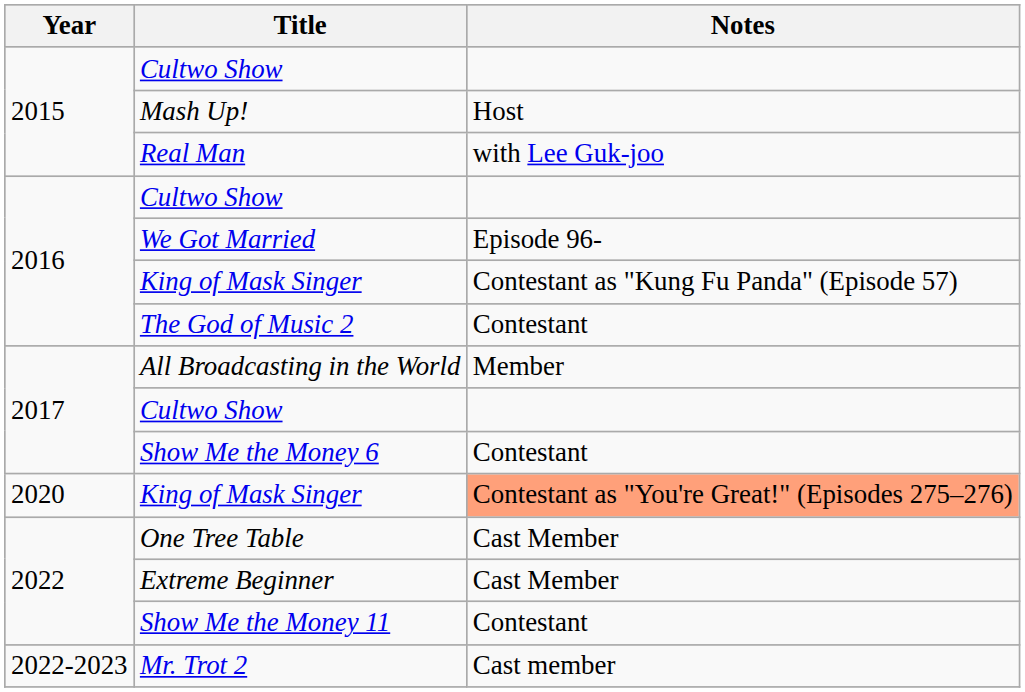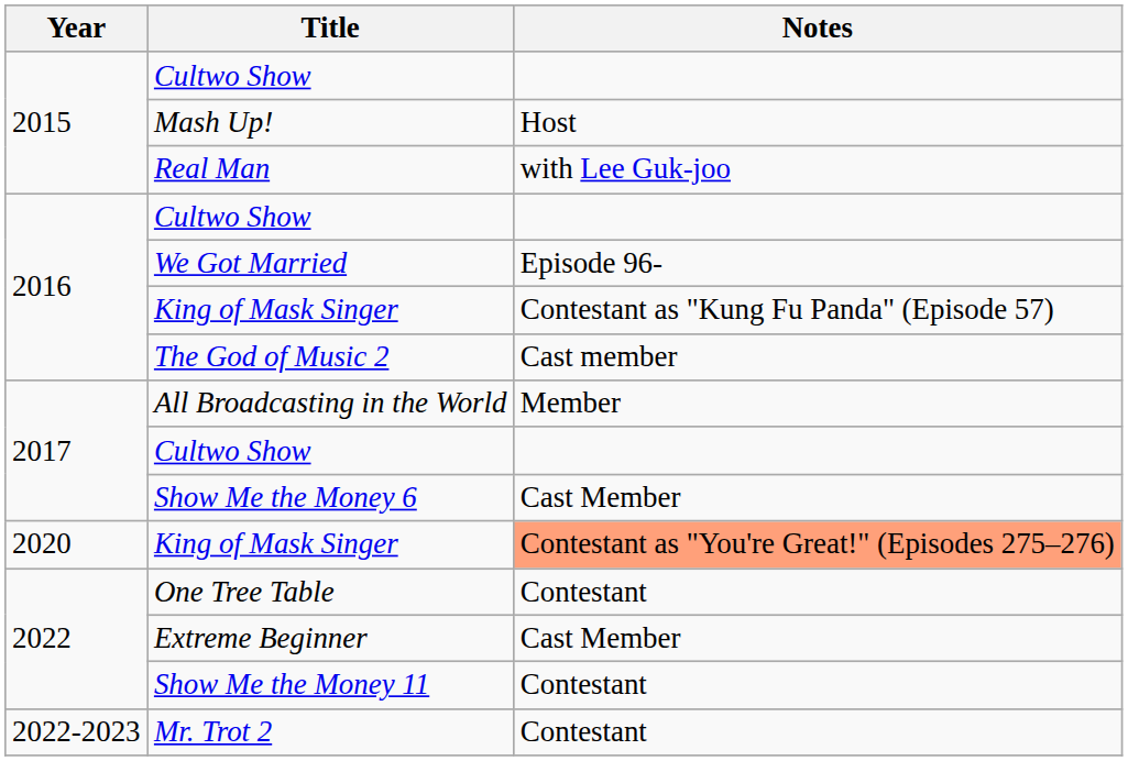 <table class="wikitable">
 <tr>
 <th>Year</th>
 <th>Title</th>
 <th>Notes</th>
 </tr>
 <tr>
 <td rowspan="3">2015</td>
 <td><em><a href='#'>Cultwo Show</a></em></td>
 <td></td>
 </tr>
 <tr>
 <td><em>Mash Up!</em></td>
 <td>Host</td>
 </tr>
 <tr>
 <td><em><a href='#'>Real Man</a></em></td>
 <td>with <a href='#'>Lee Guk-joo</a></td>
 </tr>
 <tr>
 <td rowspan="4">2016</td>
 <td><em><a href='#'>Cultwo Show</a></em></td>
 <td></td>
 </tr>
 <tr>
 <td><em><a href='#'>We Got Married</a></em></td>
 <td>Episode 96-</td>
 </tr>
 <tr>
 <td><em><a href='#'>King of Mask Singer</a></em></td>
 <td>Contestant as "Kung Fu Panda" (Episode 57)</td>
 </tr>
 <tr>
 <td><em><a href='#'>The God of Music 2</a></em></td>
-<td>Contestant</td>
+<td>Cast member</td>
 </tr>
 <tr>
 <td rowspan="3">2017</td>
 <td><em>All Broadcasting in the World</em></td>
 <td>Member</td>
 </tr>
 <tr>
 <td><em><a href='#'>Cultwo Show</a></em></td>
 <td></td>
 </tr>
 <tr>
 <td><em><a href='#'>Show Me the Money 6</a></em></td>
-<td>Contestant</td>
+<td>Cast Member</td>
 </tr>
 <tr>
 <td>2020</td>
 <td><em><a href='#'>King of Mask Singer</a></em></td>
 <td style="background: lightsalmon;">Contestant as "You're Great!" (Episodes 275–276)</td>
 </tr>
 <tr>
 <td rowspan="3">2022</td>
 <td><em>One Tree Table</em></td>
-<td>Cast Member</td>
+<td>Contestant</td>
 </tr>
 <tr>
 <td><em>Extreme Beginner</em></td>
 <td>Cast Member</td>
 </tr>
 <tr>
 <td><em><a href='#'>Show Me the Money 11</a></em></td>
 <td>Contestant</td>
 </tr>
 <tr>
 <td>2022-2023</td>
 <td><em><a href='#'>Mr. Trot 2</a></em></td>
-<td>Cast member</td>
+<td>Contestant</td>
 </tr>
 </table>
